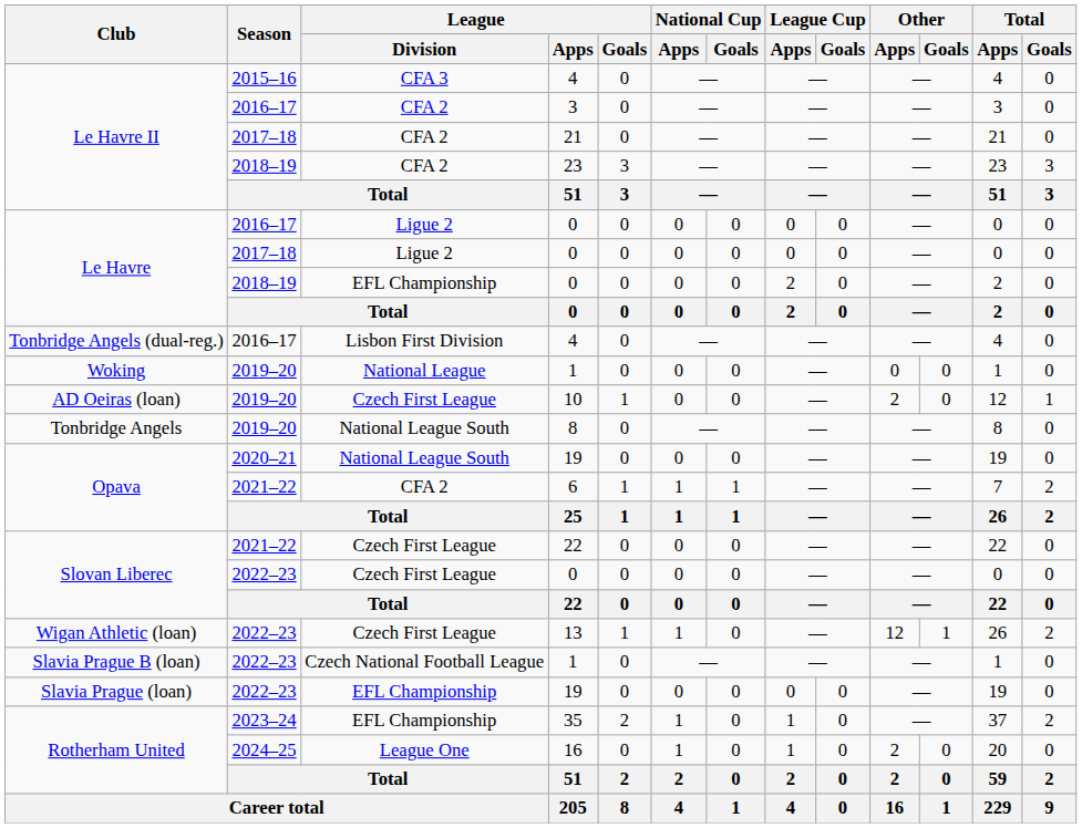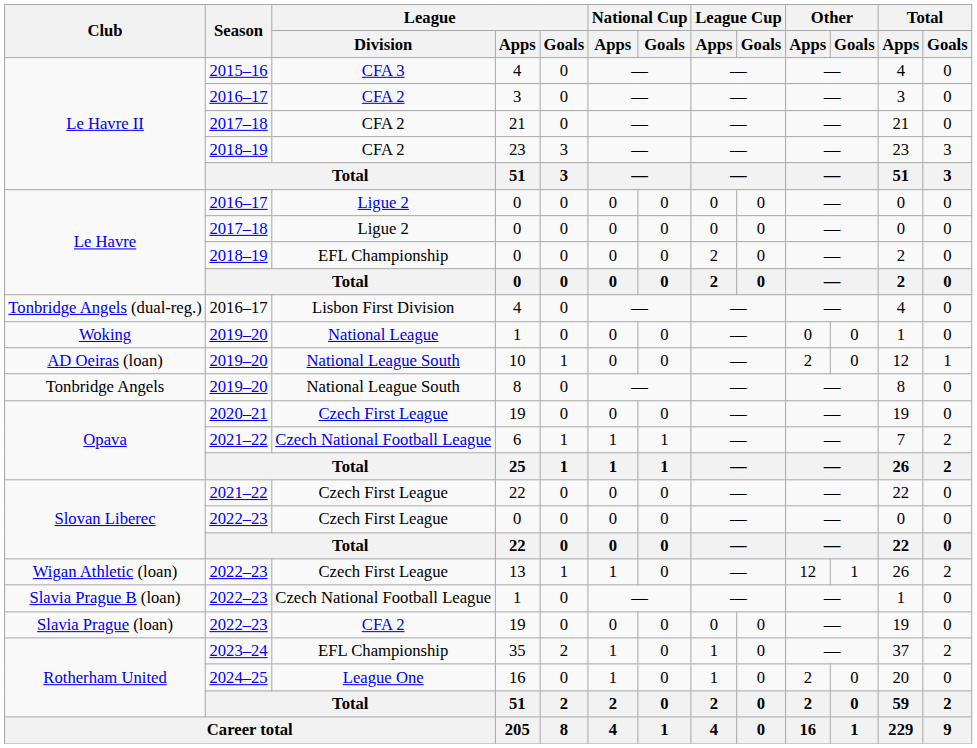 <table class="wikitable" style="text-align: center;">
 <tr>
 <th rowspan="2">Club</th>
 <th rowspan="2">Season</th>
 <th colspan="3">League</th>
 <th colspan="2">National Cup</th>
 <th colspan="2">League Cup</th>
 <th colspan="2">Other</th>
 <th colspan="2">Total</th>
 </tr>
 <tr>
 <th>Division</th>
 <th>Apps</th>
 <th>Goals</th>
 <th>Apps</th>
 <th>Goals</th>
 <th>Apps</th>
 <th>Goals</th>
 <th>Apps</th>
 <th>Goals</th>
 <th>Apps</th>
 <th>Goals</th>
 </tr>
 <tr>
 <td rowspan="5"><a href='#'>Le Havre II</a></td>
 <td><a href='#'>2015–16</a></td>
 <td><a href='#'>CFA 3</a></td>
 <td>4</td>
 <td>0</td>
 <td colspan="2">—</td>
 <td colspan="2">—</td>
 <td colspan="2">—</td>
 <td>4</td>
 <td>0</td>
 </tr>
 <tr>
 <td><a href='#'>2016–17</a></td>
 <td><a href='#'>CFA 2</a></td>
 <td>3</td>
 <td>0</td>
 <td colspan="2">—</td>
 <td colspan="2">—</td>
 <td colspan="2">—</td>
 <td>3</td>
 <td>0</td>
 </tr>
 <tr>
 <td><a href='#'>2017–18</a></td>
 <td>CFA 2</td>
 <td>21</td>
 <td>0</td>
 <td colspan="2">—</td>
 <td colspan="2">—</td>
 <td colspan="2">—</td>
 <td>21</td>
 <td>0</td>
 </tr>
 <tr>
 <td><a href='#'>2018–19</a></td>
 <td>CFA 2</td>
 <td>23</td>
 <td>3</td>
 <td colspan="2">—</td>
 <td colspan="2">—</td>
 <td colspan="2">—</td>
 <td>23</td>
 <td>3</td>
 </tr>
 <tr>
 <th colspan="2">Total</th>
 <th>51</th>
 <th>3</th>
 <th colspan="2">—</th>
 <th colspan="2">—</th>
 <th colspan="2">—</th>
 <th>51</th>
 <th>3</th>
 </tr>
 <tr>
 <td rowspan="4"><a href='#'>Le Havre</a></td>
 <td><a href='#'>2016–17</a></td>
 <td><a href='#'>Ligue 2</a></td>
 <td>0</td>
 <td>0</td>
 <td>0</td>
 <td>0</td>
 <td>0</td>
 <td>0</td>
 <td colspan="2">—</td>
 <td>0</td>
 <td>0</td>
 </tr>
 <tr>
 <td><a href='#'>2017–18</a></td>
 <td>Ligue 2</td>
 <td>0</td>
 <td>0</td>
 <td>0</td>
 <td>0</td>
 <td>0</td>
 <td>0</td>
 <td colspan="2">—</td>
 <td>0</td>
 <td>0</td>
 </tr>
 <tr>
 <td><a href='#'>2018–19</a></td>
 <td>EFL Championship</td>
 <td>0</td>
 <td>0</td>
 <td>0</td>
 <td>0</td>
 <td>2</td>
 <td>0</td>
 <td colspan="2">—</td>
 <td>2</td>
 <td>0</td>
 </tr>
 <tr>
 <th colspan="2">Total</th>
 <th>0</th>
 <th>0</th>
 <th>0</th>
 <th>0</th>
 <th>2</th>
 <th>0</th>
 <th colspan="2">—</th>
 <th>2</th>
 <th>0</th>
 </tr>
 <tr>
 <td><a href='#'>Tonbridge Angels</a> (dual-reg.)</td>
 <td>2016–17</td>
 <td>Lisbon First Division</td>
 <td>4</td>
 <td>0</td>
 <td colspan="2">—</td>
 <td colspan="2">—</td>
 <td colspan="2">—</td>
 <td>4</td>
 <td>0</td>
 </tr>
 <tr>
 <td><a href='#'>Woking</a></td>
 <td><a href='#'>2019–20</a></td>
 <td><a href='#'>National League</a></td>
 <td>1</td>
 <td>0</td>
 <td>0</td>
 <td>0</td>
 <td colspan="2">—</td>
 <td>0</td>
 <td>0</td>
 <td>1</td>
 <td>0</td>
 </tr>
 <tr>
 <td><a href='#'>AD Oeiras</a> (loan)</td>
 <td><a href='#'>2019–20</a></td>
-<td><a href='#'>Czech First League</a></td>
+<td><a href='#'>National League South</a></td>
 <td>10</td>
 <td>1</td>
 <td>0</td>
 <td>0</td>
 <td colspan="2">—</td>
 <td>2</td>
 <td>0</td>
 <td>12</td>
 <td>1</td>
 </tr>
 <tr>
 <td>Tonbridge Angels</td>
 <td><a href='#'>2019–20</a></td>
 <td>National League South</td>
 <td>8</td>
 <td>0</td>
 <td colspan="2">—</td>
 <td colspan="2">—</td>
 <td colspan="2">—</td>
 <td>8</td>
 <td>0</td>
 </tr>
 <tr>
 <td rowspan="3"><a href='#'>Opava</a></td>
 <td><a href='#'>2020–21</a></td>
-<td><a href='#'>National League South</a></td>
+<td><a href='#'>Czech First League</a></td>
 <td>19</td>
 <td>0</td>
 <td>0</td>
 <td>0</td>
 <td colspan="2">—</td>
 <td colspan="2">—</td>
 <td>19</td>
 <td>0</td>
 </tr>
 <tr>
 <td><a href='#'>2021–22</a></td>
-<td>CFA 2</td>
+<td><a href='#'>Czech National Football League</a></td>
 <td>6</td>
 <td>1</td>
 <td>1</td>
 <td>1</td>
 <td colspan="2">—</td>
 <td colspan="2">—</td>
 <td>7</td>
 <td>2</td>
 </tr>
 <tr>
 <th colspan="2">Total</th>
 <th>25</th>
 <th>1</th>
 <th>1</th>
 <th>1</th>
 <th colspan="2">—</th>
 <th colspan="2">—</th>
 <th>26</th>
 <th>2</th>
 </tr>
 <tr>
 <td rowspan="3"><a href='#'>Slovan Liberec</a></td>
 <td><a href='#'>2021–22</a></td>
 <td>Czech First League</td>
 <td>22</td>
 <td>0</td>
 <td>0</td>
 <td>0</td>
 <td colspan="2">—</td>
 <td colspan="2">—</td>
 <td>22</td>
 <td>0</td>
 </tr>
 <tr>
 <td><a href='#'>2022–23</a></td>
 <td>Czech First League</td>
 <td>0</td>
 <td>0</td>
 <td>0</td>
 <td>0</td>
 <td colspan="2">—</td>
 <td colspan="2">—</td>
 <td>0</td>
 <td>0</td>
 </tr>
 <tr>
 <th colspan="2">Total</th>
 <th>22</th>
 <th>0</th>
 <th>0</th>
 <th>0</th>
 <th colspan="2">—</th>
 <th colspan="2">—</th>
 <th>22</th>
 <th>0</th>
 </tr>
 <tr>
 <td><a href='#'>Wigan Athletic</a> (loan)</td>
 <td><a href='#'>2022–23</a></td>
 <td>Czech First League</td>
 <td>13</td>
 <td>1</td>
 <td>1</td>
 <td>0</td>
 <td colspan="2">—</td>
 <td>12</td>
 <td>1</td>
 <td>26</td>
 <td>2</td>
 </tr>
 <tr>
 <td><a href='#'>Slavia Prague B</a> (loan)</td>
 <td><a href='#'>2022–23</a></td>
 <td>Czech National Football League</td>
 <td>1</td>
 <td>0</td>
 <td colspan="2">—</td>
 <td colspan="2">—</td>
 <td colspan="2">—</td>
 <td>1</td>
 <td>0</td>
 </tr>
 <tr>
 <td rowspan="1"><a href='#'>Slavia Prague</a> (loan)</td>
 <td><a href='#'>2022–23</a></td>
-<td><a href='#'>EFL Championship</a></td>
+<td><a href='#'>CFA 2</a></td>
 <td>19</td>
 <td>0</td>
 <td>0</td>
 <td>0</td>
 <td>0</td>
 <td>0</td>
 <td colspan="2">—</td>
 <td>19</td>
 <td>0</td>
 </tr>
 <tr>
 <td rowspan="3"><a href='#'>Rotherham United</a></td>
 <td><a href='#'>2023–24</a></td>
 <td>EFL Championship</td>
 <td>35</td>
 <td>2</td>
 <td>1</td>
 <td>0</td>
 <td>1</td>
 <td>0</td>
 <td colspan="2">—</td>
 <td>37</td>
 <td>2</td>
 </tr>
 <tr>
 <td><a href='#'>2024–25</a></td>
 <td><a href='#'>League One</a></td>
 <td>16</td>
 <td>0</td>
 <td>1</td>
 <td>0</td>
 <td>1</td>
 <td>0</td>
 <td>2</td>
 <td>0</td>
 <td>20</td>
 <td>0</td>
 </tr>
 <tr>
 <th colspan="2">Total</th>
 <th>51</th>
 <th>2</th>
 <th>2</th>
 <th>0</th>
 <th>2</th>
 <th>0</th>
 <th>2</th>
 <th>0</th>
 <th>59</th>
 <th>2</th>
 </tr>
 <tr>
 <th colspan="3">Career total</th>
 <th>205</th>
 <th>8</th>
 <th>4</th>
 <th>1</th>
 <th>4</th>
 <th>0</th>
 <th>16</th>
 <th>1</th>
 <th>229</th>
 <th>9</th>
 </tr>
 </table>
